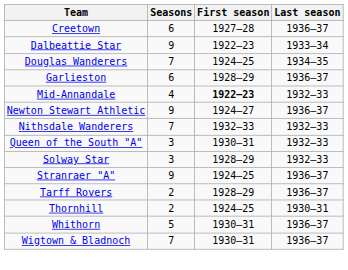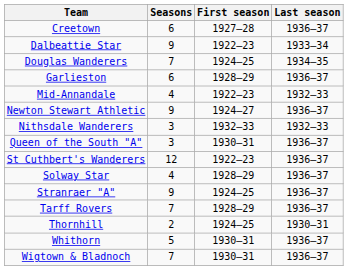 <table class="wikitable sortable" style="font-size:100%; text-align:center">
 <tr>
 <th>Team</th>
 <th>Seasons</th>
 <th>First season</th>
 <th>Last season</th>
 </tr>
 <tr>
 <td><a href='#'>Creetown</a></td>
 <td>6</td>
 <td>1927–28</td>
 <td>1936–37</td>
 </tr>
 <tr>
 <td><a href='#'>Dalbeattie Star</a></td>
 <td>9</td>
 <td>1922–23</td>
 <td>1933–34</td>
 </tr>
 <tr>
 <td><a href='#'>Douglas Wanderers</a></td>
 <td>7</td>
 <td>1924–25</td>
 <td>1934–35</td>
 </tr>
 <tr>
 <td><a href='#'>Garlieston</a></td>
 <td>6</td>
 <td>1928–29</td>
 <td>1936–37</td>
 </tr>
 <tr>
 <td><a href='#'>Mid-Annandale</a></td>
 <td>4</td>
-<td><strong>1922–23</strong></td>
+<td>1922–23</td>
 <td>1932–33</td>
 </tr>
 <tr>
 <td><a href='#'>Newton Stewart Athletic</a></td>
 <td>9</td>
 <td>1924–27</td>
 <td>1936–37</td>
 </tr>
 <tr>
 <td><a href='#'>Nithsdale Wanderers</a></td>
-<td>7</td>
+<td>3</td>
 <td>1932–33</td>
 <td>1932–33</td>
 </tr>
 <tr>
 <td><a href='#'>Queen of the South "A"</a></td>
 <td>3</td>
 <td>1930–31</td>
-<td>1932–33</td>
+<td>1936–37</td>
+</tr>
+<tr>
+<td><a href='#'>St Cuthbert's Wanderers</a></td>
+<td>12</td>
+<td>1922–23</td>
+<td>1936–37</td>
 </tr>
 <tr>
 <td><a href='#'>Solway Star</a></td>
-<td>3</td>
+<td>4</td>
 <td>1928–29</td>
-<td>1932–33</td>
+<td>1936–37</td>
 </tr>
 <tr>
 <td><a href='#'>Stranraer "A"</a></td>
 <td>9</td>
 <td>1924–25</td>
 <td>1936–37</td>
 </tr>
 <tr>
 <td><a href='#'>Tarff Rovers</a></td>
-<td>2</td>
+<td>7</td>
 <td>1928–29</td>
 <td>1936–37</td>
 </tr>
 <tr>
 <td><a href='#'>Thornhill</a></td>
 <td>2</td>
 <td>1924–25</td>
 <td>1930–31</td>
 </tr>
 <tr>
 <td><a href='#'>Whithorn</a></td>
 <td>5</td>
 <td>1930–31</td>
 <td>1936–37</td>
 </tr>
 <tr>
 <td><a href='#'>Wigtown & Bladnoch</a></td>
 <td>7</td>
 <td>1930–31</td>
 <td>1936–37</td>
 </tr>
 </table>
